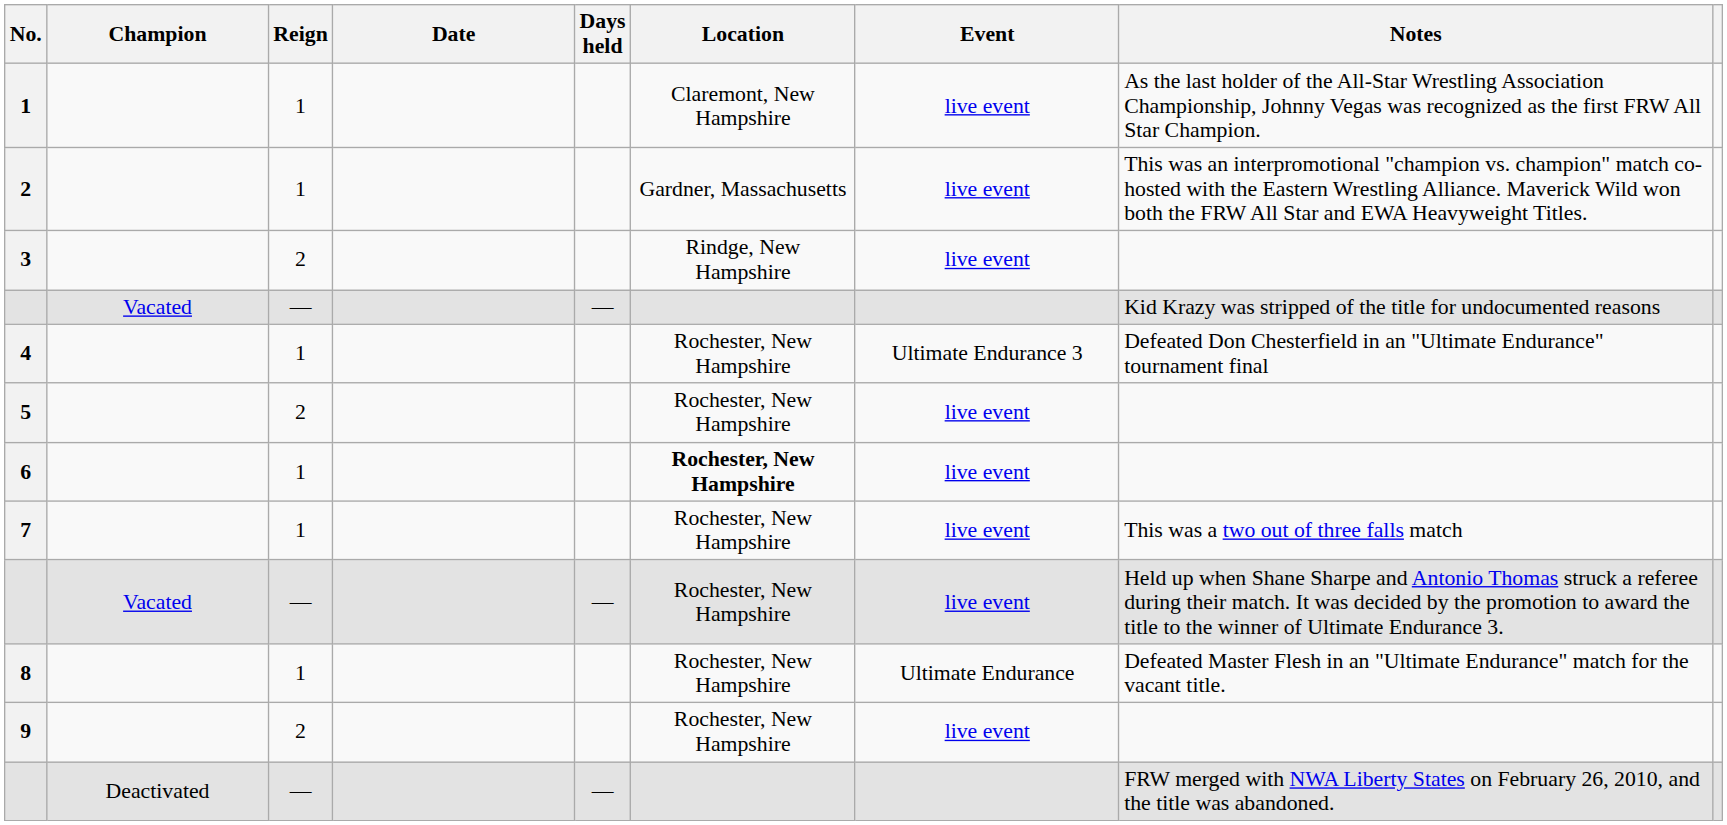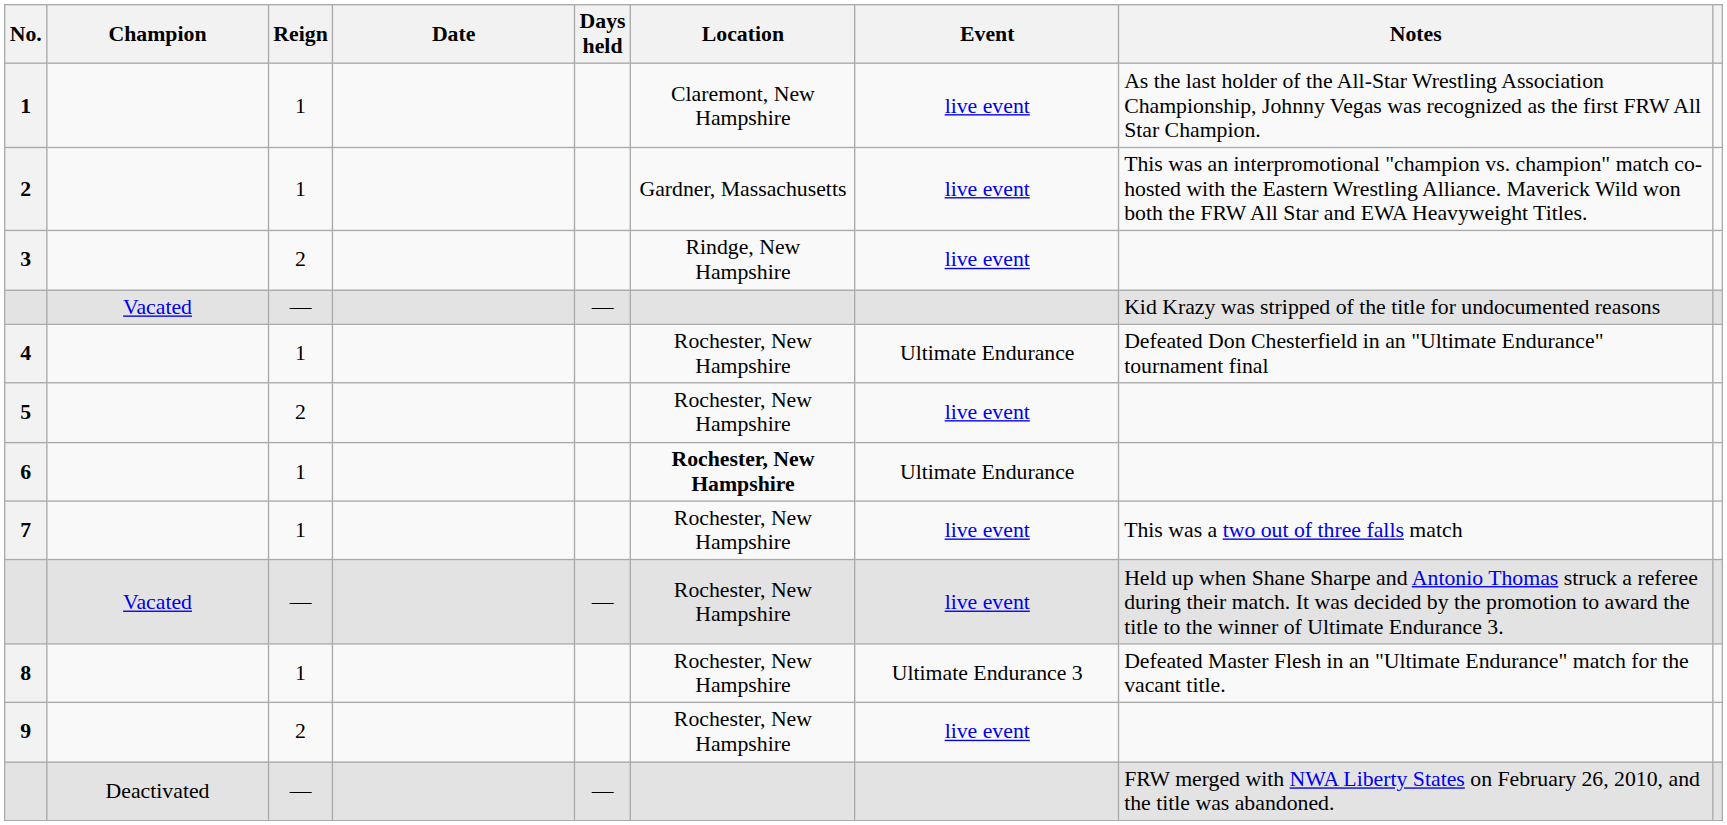 <table class="wikitable sortable" style="text-align: center" width=100%>
 <tr>
 <th width=0 data-sort-type="number" scope="col">No.</th>
 <th width=14% scope="col">Champion</th>
 <th width=0 scope="col">Reign</th>
 <th width=16% scope="col">Date</th>
 <th width=0 data-sort-type="number" scope="col">Days held</th>
 <th width=14% scope="col">Location</th>
 <th width=17% scope="col">Event</th>
 <th width=51% class="unsortable" scope="col">Notes</th>
 <th width=0 class="unsortable" scope="col"></th>
 </tr>
 <tr>
 <th scope="row">1</th>
 <td></td>
 <td>1</td>
 <td></td>
 <td></td>
 <td>Claremont, New Hampshire</td>
 <td><a href='#'>live event</a></td>
 <td align=left>As the last holder of the All-Star Wrestling Association Championship, Johnny Vegas was recognized as the first FRW All Star Champion.</td>
 <td></td>
 </tr>
 <tr>
 <th scope="row">2</th>
 <td></td>
 <td>1</td>
 <td></td>
 <td></td>
 <td>Gardner, Massachusetts</td>
 <td><a href='#'>live event</a></td>
 <td align=left>This was an interpromotional "champion vs. champion" match co-hosted with the Eastern Wrestling Alliance. Maverick Wild won both the FRW All Star and EWA Heavyweight Titles.</td>
 <td></td>
 </tr>
 <tr>
 <th scope="row">3</th>
 <td></td>
 <td>2</td>
 <td></td>
 <td></td>
 <td>Rindge, New Hampshire</td>
 <td><a href='#'>live event</a></td>
 <td align=left> </td>
 <td></td>
 </tr>
 <tr style="background-color:#e3e3e3">
 <td></td>
 <td><a href='#'>Vacated</a></td>
 <td>—</td>
 <td></td>
 <td>—</td>
 <td></td>
 <td></td>
 <td align=left>Kid Krazy was stripped of the title for undocumented reasons</td>
 <td></td>
 </tr>
 <tr>
 <th scope="row">4</th>
 <td></td>
 <td>1</td>
 <td></td>
 <td></td>
 <td>Rochester, New Hampshire</td>
-<td>Ultimate Endurance 3</td>
+<td>Ultimate Endurance</td>
 <td align=left>Defeated Don Chesterfield in an "Ultimate Endurance" tournament final</td>
 <td></td>
 </tr>
 <tr>
 <th scope="row">5</th>
 <td></td>
 <td>2</td>
 <td></td>
 <td></td>
 <td>Rochester, New Hampshire</td>
 <td><a href='#'>live event</a></td>
 <td align=left> </td>
 <td></td>
 </tr>
 <tr>
 <th scope="row">6</th>
 <td></td>
 <td>1</td>
 <td></td>
 <td></td>
 <td><strong>Rochester, New Hampshire</strong></td>
-<td><a href='#'>live event</a></td>
+<td>Ultimate Endurance</td>
 <td align=left> </td>
 <td></td>
 </tr>
 <tr>
 <th scope="row">7</th>
 <td></td>
 <td>1</td>
 <td></td>
 <td></td>
 <td>Rochester, New Hampshire</td>
 <td><a href='#'>live event</a></td>
 <td align=left>This was a <a href='#'>two out of three falls</a> match</td>
 <td></td>
 </tr>
 <tr style="background-color:#e3e3e3">
 <td></td>
 <td><a href='#'>Vacated</a></td>
 <td>—</td>
 <td></td>
 <td>—</td>
 <td>Rochester, New Hampshire</td>
 <td><a href='#'>live event</a></td>
 <td align=left>Held up when Shane Sharpe and <a href='#'>Antonio Thomas</a> struck a referee during their match. It was decided by the promotion to award the title to the winner of Ultimate Endurance 3.</td>
 <td></td>
 </tr>
 <tr>
 <th scope="row">8</th>
 <td></td>
 <td>1</td>
 <td></td>
 <td></td>
 <td>Rochester, New Hampshire</td>
-<td>Ultimate Endurance</td>
+<td>Ultimate Endurance 3</td>
 <td align=left>Defeated Master Flesh in an "Ultimate Endurance" match for the vacant title.</td>
 <td></td>
 </tr>
 <tr>
 <th scope="row">9</th>
 <td></td>
 <td>2</td>
 <td></td>
 <td></td>
 <td>Rochester, New Hampshire</td>
 <td><a href='#'>live event</a></td>
 <td align=left> </td>
 <td></td>
 </tr>
 <tr style="background-color:#e3e3e3">
 <td></td>
 <td>Deactivated</td>
 <td>—</td>
 <td></td>
 <td>—</td>
 <td></td>
 <td></td>
 <td align=left>FRW merged with <a href='#'>NWA Liberty States</a> on February 26, 2010, and the title was abandoned.</td>
 <td></td>
 </tr>
 </table>
